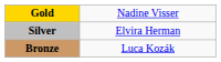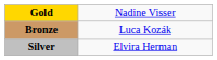 <table class="wikitable" style="text-align:center; " width="35%">
 <tr>
 <td bgcolor="gold"><strong>Gold</strong></td>
 <td><a href='#'>Nadine Visser</a><br>  <small><em></em></small></td>
 </tr>
 <tr>
+<td bgcolor="CC9966"><strong>Bronze</strong></td>
+<td><a href='#'>Luca Kozák</a><br>  <small><em></em></small></td>
+</tr>
+<tr>
 <td bgcolor="silver"><strong>Silver</strong></td>
 <td><a href='#'>Elvira Herman</a><br>  <small><em></em></small></td>
 </tr>
-<tr>
-<td bgcolor="CC9966"><strong>Bronze</strong></td>
-<td><a href='#'>Luca Kozák</a><br>  <small><em></em></small></td>
-</tr>
 </table>
